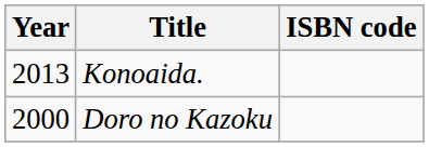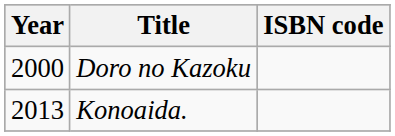 <table class="wikitable">
 <tr>
 <th>Year</th>
 <th>Title</th>
 <th>ISBN code</th>
 </tr>
 <tr>
+<td>2000</td>
+<td><em>Doro no Kazoku</em></td>
+<td></td>
+</tr>
+<tr>
 <td>2013</td>
 <td><em>Konoaida.</em></td>
 <td></td>
 </tr>
-<tr>
-<td>2000</td>
-<td><em>Doro no Kazoku</em></td>
-<td></td>
-</tr>
 </table>
